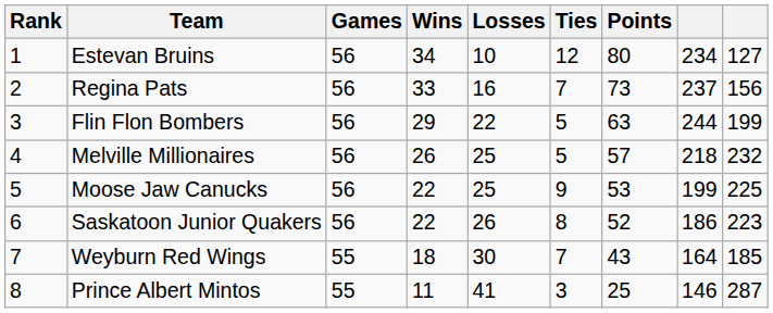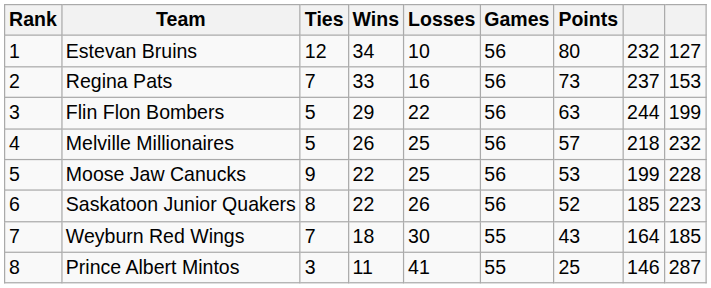 <table class="wikitable">
 <tr>
 <th>Rank</th>
 <th>Team</th>
-<th>Games</th>
+<th>Ties</th>
 <th>Wins</th>
 <th>Losses</th>
-<th>Ties</th>
+<th>Games</th>
 <th>Points</th>
 <th></th>
 <th></th>
 </tr>
 <tr>
 <td>1</td>
 <td>Estevan Bruins</td>
-<td>56</td>
+<td>12</td>
 <td>34</td>
 <td>10</td>
-<td>12</td>
+<td>56</td>
 <td>80</td>
-<td>234</td>
+<td>232</td>
 <td>127</td>
 </tr>
 <tr>
 <td>2</td>
 <td>Regina Pats</td>
-<td>56</td>
+<td>7</td>
 <td>33</td>
 <td>16</td>
-<td>7</td>
+<td>56</td>
 <td>73</td>
 <td>237</td>
-<td>156</td>
+<td>153</td>
 </tr>
 <tr>
 <td>3</td>
 <td>Flin Flon Bombers</td>
-<td>56</td>
+<td>5</td>
 <td>29</td>
 <td>22</td>
-<td>5</td>
+<td>56</td>
 <td>63</td>
 <td>244</td>
 <td>199</td>
 </tr>
 <tr>
 <td>4</td>
 <td>Melville Millionaires</td>
-<td>56</td>
+<td>5</td>
 <td>26</td>
 <td>25</td>
-<td>5</td>
+<td>56</td>
 <td>57</td>
 <td>218</td>
 <td>232</td>
 </tr>
 <tr>
 <td>5</td>
 <td>Moose Jaw Canucks</td>
-<td>56</td>
+<td>9</td>
 <td>22</td>
 <td>25</td>
-<td>9</td>
+<td>56</td>
 <td>53</td>
 <td>199</td>
-<td>225</td>
+<td>228</td>
 </tr>
 <tr>
 <td>6</td>
 <td>Saskatoon Junior Quakers</td>
-<td>56</td>
+<td>8</td>
 <td>22</td>
 <td>26</td>
-<td>8</td>
+<td>56</td>
 <td>52</td>
-<td>186</td>
+<td>185</td>
 <td>223</td>
 </tr>
 <tr>
 <td>7</td>
 <td>Weyburn Red Wings</td>
-<td>55</td>
+<td>7</td>
 <td>18</td>
 <td>30</td>
-<td>7</td>
+<td>55</td>
 <td>43</td>
 <td>164</td>
 <td>185</td>
 </tr>
 <tr>
 <td>8</td>
 <td>Prince Albert Mintos</td>
-<td>55</td>
+<td>3</td>
 <td>11</td>
 <td>41</td>
-<td>3</td>
+<td>55</td>
 <td>25</td>
 <td>146</td>
 <td>287</td>
 </tr>
 </table>
